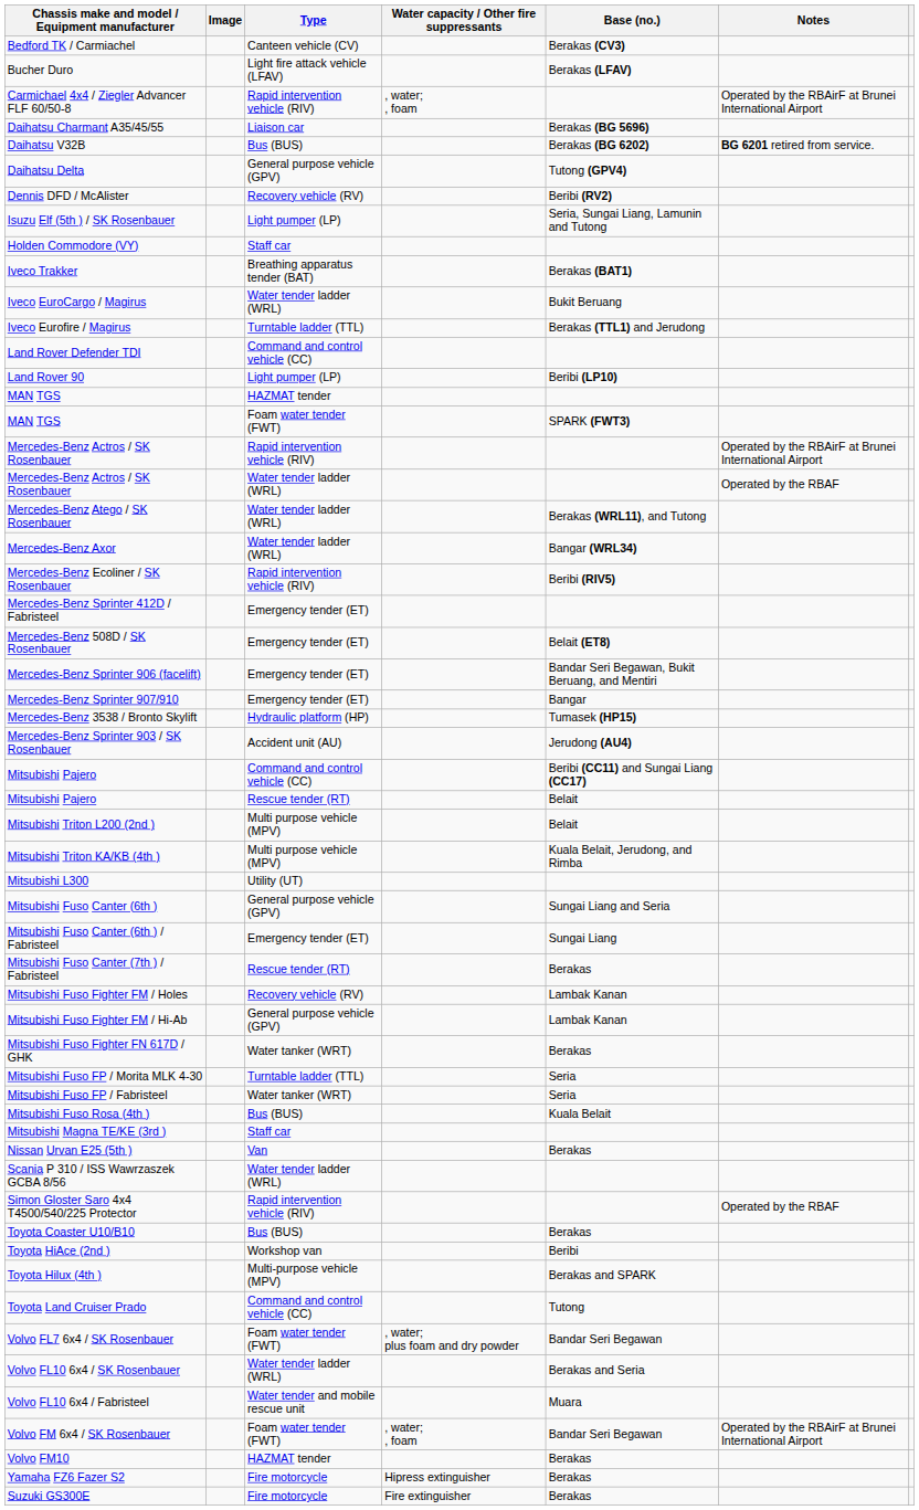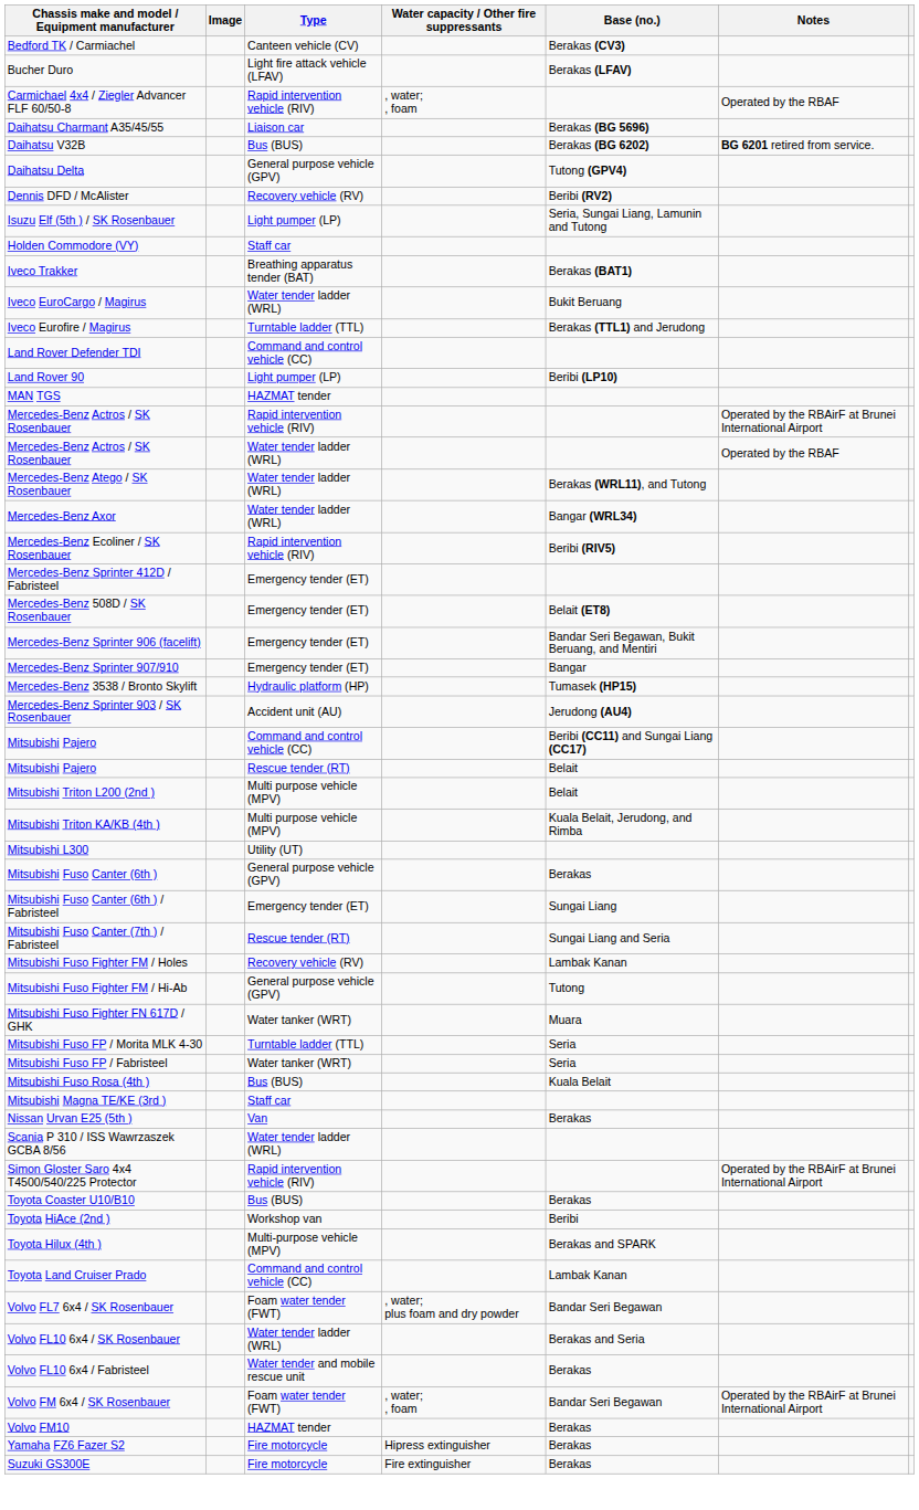 <table class="wikitable sortable">
 <tr>
 <th>Chassis make and model / Equipment manufacturer</th>
 <th>Image</th>
 <th><a href='#'>Type</a></th>
 <th>Water capacity / Other fire suppressants</th>
 <th>Base (no.)</th>
 <th>Notes</th>
 <th></th>
 </tr>
 <tr>
 <td><a href='#'>Bedford TK</a> / Carmiachel</td>
 <td></td>
 <td>Canteen vehicle (CV)</td>
 <td></td>
 <td>Berakas <strong>(CV3)</strong></td>
 <td></td>
 <td></td>
 </tr>
 <tr>
 <td>Bucher Duro</td>
 <td></td>
 <td>Light fire attack vehicle (LFAV)</td>
 <td></td>
 <td>Berakas <strong>(LFAV)</strong></td>
 <td></td>
 <td></td>
 </tr>
 <tr>
 <td><a href='#'>Carmichael</a> <a href='#'>4x4</a> / <a href='#'>Ziegler</a> Advancer FLF 60/50-8</td>
 <td></td>
 <td><a href='#'>Rapid intervention vehicle</a> (RIV)</td>
 <td>, water;<br>, foam</td>
 <td></td>
-<td>Operated by the RBAirF at Brunei International Airport</td>
+<td>Operated by the RBAF</td>
 <td></td>
 </tr>
 <tr>
 <td><a href='#'>Daihatsu Charmant</a> A35/45/55</td>
 <td></td>
 <td><a href='#'>Liaison car</a></td>
 <td></td>
 <td>Berakas <strong>(BG 5696)</strong></td>
 <td></td>
 <td></td>
 </tr>
 <tr>
 <td><a href='#'>Daihatsu</a> V32B</td>
 <td></td>
 <td><a href='#'>Bus</a> (BUS)</td>
 <td></td>
 <td>Berakas <strong>(BG 6202)</strong></td>
 <td><strong>BG 6201</strong> retired from service.</td>
 <td></td>
 </tr>
 <tr>
 <td><a href='#'>Daihatsu Delta</a></td>
 <td></td>
 <td>General purpose vehicle (GPV)</td>
 <td></td>
 <td>Tutong <strong>(GPV4)</strong></td>
 <td></td>
 <td></td>
 </tr>
 <tr>
 <td><a href='#'>Dennis</a> DFD / McAlister</td>
 <td></td>
 <td><a href='#'>Recovery vehicle</a> (RV)</td>
 <td></td>
 <td>Beribi <strong>(RV2)</strong></td>
 <td></td>
 <td></td>
 </tr>
 <tr>
 <td><a href='#'>Isuzu</a> <a href='#'>Elf (5th )</a> / <a href='#'>SK Rosenbauer</a></td>
 <td></td>
 <td><a href='#'>Light pumper</a> (LP)</td>
 <td></td>
 <td>Seria, Sungai Liang, Lamunin and Tutong</td>
 <td></td>
 <td></td>
 </tr>
 <tr>
 <td><a href='#'>Holden Commodore (VY)</a></td>
 <td></td>
 <td><a href='#'>Staff car</a></td>
 <td></td>
 <td></td>
 <td></td>
 <td></td>
 </tr>
 <tr>
 <td><a href='#'>Iveco Trakker</a></td>
 <td></td>
 <td>Breathing apparatus tender (BAT)</td>
 <td></td>
 <td>Berakas <strong>(BAT1)</strong></td>
 <td></td>
 <td></td>
 </tr>
 <tr>
 <td><a href='#'>Iveco</a> <a href='#'>EuroCargo</a> / <a href='#'>Magirus</a></td>
 <td></td>
 <td><a href='#'>Water tender</a> ladder (WRL)</td>
 <td></td>
 <td>Bukit Beruang</td>
 <td></td>
 <td></td>
 </tr>
 <tr>
 <td><a href='#'>Iveco</a> Eurofire / <a href='#'>Magirus</a></td>
 <td></td>
 <td><a href='#'>Turntable ladder</a> (TTL)</td>
 <td></td>
 <td>Berakas <strong>(TTL1)</strong> and Jerudong</td>
 <td></td>
 <td></td>
 </tr>
 <tr>
 <td><a href='#'>Land Rover Defender TDI</a></td>
 <td></td>
 <td><a href='#'>Command and control vehicle</a> (CC)</td>
 <td></td>
 <td></td>
 <td></td>
 <td></td>
 </tr>
 <tr>
 <td><a href='#'>Land Rover 90</a></td>
 <td></td>
 <td><a href='#'>Light pumper</a> (LP)</td>
 <td></td>
 <td>Beribi <strong>(LP10)</strong></td>
 <td></td>
 <td></td>
 </tr>
 <tr>
 <td><a href='#'>MAN</a> <a href='#'>TGS</a></td>
 <td></td>
 <td><a href='#'>HAZMAT</a> tender</td>
 <td></td>
 <td></td>
-<td></td>
-<td></td>
-</tr>
-<tr>
-<td><a href='#'>MAN</a> <a href='#'>TGS</a></td>
-<td></td>
-<td>Foam <a href='#'>water tender</a> (FWT)</td>
-<td></td>
-<td>SPARK <strong>(FWT3)</strong></td>
 <td></td>
 <td></td>
 </tr>
 <tr>
 <td><a href='#'>Mercedes-Benz</a> <a href='#'>Actros</a> / <a href='#'>SK Rosenbauer</a></td>
 <td></td>
 <td><a href='#'>Rapid intervention vehicle</a> (RIV)</td>
 <td></td>
 <td></td>
 <td>Operated by the RBAirF at Brunei International Airport</td>
 <td></td>
 </tr>
 <tr>
 <td><a href='#'>Mercedes-Benz</a> <a href='#'>Actros</a> / <a href='#'>SK Rosenbauer</a></td>
 <td></td>
 <td><a href='#'>Water tender</a> ladder (WRL)</td>
 <td></td>
 <td></td>
 <td>Operated by the RBAF</td>
 <td></td>
 </tr>
 <tr>
 <td><a href='#'>Mercedes-Benz</a> <a href='#'>Atego</a> / <a href='#'>SK Rosenbauer</a></td>
 <td></td>
 <td><a href='#'>Water tender</a> ladder (WRL)</td>
 <td></td>
 <td>Berakas <strong>(WRL11)</strong>, and Tutong</td>
 <td></td>
 <td></td>
 </tr>
 <tr>
 <td><a href='#'>Mercedes-Benz Axor</a></td>
 <td></td>
 <td><a href='#'>Water tender</a> ladder (WRL)</td>
 <td></td>
 <td>Bangar <strong>(WRL34)</strong></td>
 <td></td>
 <td></td>
 </tr>
 <tr>
 <td><a href='#'>Mercedes-Benz</a> Ecoliner / <a href='#'>SK Rosenbauer</a></td>
 <td></td>
 <td><a href='#'>Rapid intervention vehicle</a> (RIV)</td>
 <td></td>
 <td>Beribi <strong>(RIV5)</strong></td>
 <td></td>
 <td></td>
 </tr>
 <tr>
 <td><a href='#'>Mercedes-Benz Sprinter 412D</a> / Fabristeel</td>
 <td></td>
 <td>Emergency tender (ET)</td>
 <td></td>
 <td></td>
 <td></td>
 <td></td>
 </tr>
 <tr>
 <td><a href='#'>Mercedes-Benz</a> 508D / <a href='#'>SK Rosenbauer</a></td>
 <td></td>
 <td>Emergency tender (ET)</td>
 <td></td>
 <td>Belait <strong>(ET8)</strong></td>
 <td></td>
 <td></td>
 </tr>
 <tr>
 <td><a href='#'>Mercedes-Benz Sprinter 906 (facelift)</a></td>
 <td></td>
 <td>Emergency tender (ET)</td>
 <td></td>
 <td>Bandar Seri Begawan, Bukit Beruang, and Mentiri</td>
 <td></td>
 <td></td>
 </tr>
 <tr>
 <td><a href='#'>Mercedes-Benz Sprinter 907/910</a></td>
 <td></td>
 <td>Emergency tender (ET)</td>
 <td></td>
 <td>Bangar</td>
 <td></td>
 <td></td>
 </tr>
 <tr>
 <td><a href='#'>Mercedes-Benz</a> 3538 / Bronto Skylift</td>
 <td></td>
 <td><a href='#'>Hydraulic platform</a> (HP)</td>
 <td></td>
 <td>Tumasek <strong>(HP15)</strong></td>
 <td></td>
 <td></td>
 </tr>
 <tr>
 <td><a href='#'>Mercedes-Benz Sprinter 903</a> / <a href='#'>SK Rosenbauer</a></td>
 <td></td>
 <td>Accident unit (AU)</td>
 <td></td>
 <td>Jerudong <strong>(AU4)</strong></td>
 <td></td>
 <td></td>
 </tr>
 <tr>
 <td><a href='#'>Mitsubishi</a> <a href='#'>Pajero</a></td>
 <td></td>
 <td><a href='#'>Command and control vehicle</a> (CC)</td>
 <td></td>
 <td>Beribi <strong>(CC11)</strong> and Sungai Liang <strong>(CC17)</strong></td>
 <td></td>
 <td></td>
 </tr>
 <tr>
 <td><a href='#'>Mitsubishi</a> <a href='#'>Pajero</a></td>
 <td></td>
 <td><a href='#'>Rescue tender (RT)</a></td>
 <td></td>
 <td>Belait</td>
 <td></td>
 <td></td>
 </tr>
 <tr>
 <td><a href='#'>Mitsubishi</a> <a href='#'>Triton L200 (2nd )</a></td>
 <td></td>
 <td>Multi purpose vehicle (MPV)</td>
 <td></td>
 <td>Belait</td>
 <td></td>
 <td></td>
 </tr>
 <tr>
 <td><a href='#'>Mitsubishi</a> <a href='#'>Triton KA/KB (4th )</a></td>
 <td></td>
 <td>Multi purpose vehicle (MPV)</td>
 <td></td>
 <td>Kuala Belait, Jerudong, and Rimba</td>
 <td></td>
 <td></td>
 </tr>
 <tr>
 <td><a href='#'>Mitsubishi L300</a></td>
 <td></td>
 <td>Utility (UT)</td>
 <td></td>
 <td></td>
 <td></td>
 <td></td>
 </tr>
 <tr>
 <td><a href='#'>Mitsubishi</a> <a href='#'>Fuso</a> <a href='#'>Canter (6th )</a></td>
 <td></td>
 <td>General purpose vehicle (GPV)</td>
 <td></td>
-<td>Sungai Liang and Seria</td>
+<td>Berakas</td>
 <td></td>
 <td></td>
 </tr>
 <tr>
 <td><a href='#'>Mitsubishi</a> <a href='#'>Fuso</a> <a href='#'>Canter (6th )</a> / Fabristeel</td>
 <td></td>
 <td>Emergency tender (ET)</td>
 <td></td>
 <td>Sungai Liang</td>
 <td></td>
 <td></td>
 </tr>
 <tr>
 <td><a href='#'>Mitsubishi</a> <a href='#'>Fuso</a> <a href='#'>Canter (7th )</a> / Fabristeel</td>
 <td></td>
 <td><a href='#'>Rescue tender (RT)</a></td>
 <td></td>
-<td>Berakas</td>
+<td>Sungai Liang and Seria</td>
 <td></td>
 <td></td>
 </tr>
 <tr>
 <td><a href='#'>Mitsubishi Fuso Fighter FM</a> / Holes</td>
 <td></td>
 <td><a href='#'>Recovery vehicle</a> (RV)</td>
 <td></td>
 <td>Lambak Kanan</td>
 <td></td>
 <td></td>
 </tr>
 <tr>
 <td><a href='#'>Mitsubishi Fuso Fighter FM</a> / Hi-Ab</td>
 <td></td>
 <td>General purpose vehicle (GPV)</td>
 <td></td>
-<td>Lambak Kanan</td>
+<td>Tutong</td>
 <td></td>
 <td></td>
 </tr>
 <tr>
 <td><a href='#'>Mitsubishi Fuso Fighter FN 617D</a> / GHK</td>
 <td></td>
 <td>Water tanker (WRT)</td>
 <td></td>
-<td>Berakas</td>
+<td>Muara</td>
 <td></td>
 <td></td>
 </tr>
 <tr>
 <td><a href='#'>Mitsubishi Fuso FP</a> / Morita MLK 4-30</td>
 <td></td>
 <td><a href='#'>Turntable ladder</a> (TTL)</td>
 <td></td>
 <td>Seria</td>
 <td></td>
 <td></td>
 </tr>
 <tr>
 <td><a href='#'>Mitsubishi Fuso FP</a> / Fabristeel</td>
 <td></td>
 <td>Water tanker (WRT)</td>
 <td></td>
 <td>Seria</td>
 <td></td>
 <td></td>
 </tr>
 <tr>
 <td><a href='#'>Mitsubishi Fuso Rosa (4th )</a></td>
 <td></td>
 <td><a href='#'>Bus</a> (BUS)</td>
 <td></td>
 <td>Kuala Belait</td>
 <td></td>
 <td></td>
 </tr>
 <tr>
 <td><a href='#'>Mitsubishi</a> <a href='#'>Magna TE/KE (3rd )</a></td>
 <td></td>
 <td><a href='#'>Staff car</a></td>
 <td></td>
 <td></td>
 <td></td>
 <td></td>
 </tr>
 <tr>
 <td><a href='#'>Nissan</a> <a href='#'>Urvan E25 (5th )</a></td>
 <td></td>
 <td><a href='#'>Van</a></td>
 <td></td>
 <td>Berakas</td>
 <td></td>
 <td></td>
 </tr>
 <tr>
 <td><a href='#'>Scania</a> P 310 / ISS Wawrzaszek GCBA 8/56</td>
 <td></td>
 <td><a href='#'>Water tender</a> ladder (WRL)</td>
 <td></td>
 <td></td>
 <td></td>
 <td></td>
 </tr>
 <tr>
 <td><a href='#'>Simon Gloster Saro</a> 4x4 T4500/540/225 Protector</td>
 <td></td>
 <td><a href='#'>Rapid intervention vehicle</a> (RIV)</td>
 <td></td>
 <td></td>
-<td>Operated by the RBAF</td>
+<td>Operated by the RBAirF at Brunei International Airport</td>
 <td></td>
 </tr>
 <tr>
 <td><a href='#'>Toyota Coaster U10/B10</a></td>
 <td></td>
 <td><a href='#'>Bus</a> (BUS)</td>
 <td></td>
 <td>Berakas</td>
 <td></td>
 <td></td>
 </tr>
 <tr>
 <td><a href='#'>Toyota</a> <a href='#'>HiAce (2nd )</a></td>
 <td></td>
 <td>Workshop van</td>
 <td></td>
 <td>Beribi</td>
 <td></td>
 <td></td>
 </tr>
 <tr>
 <td><a href='#'>Toyota Hilux (4th )</a></td>
 <td></td>
 <td>Multi-purpose vehicle (MPV)</td>
 <td></td>
 <td>Berakas and SPARK</td>
 <td></td>
 <td></td>
 </tr>
 <tr>
 <td><a href='#'>Toyota</a> <a href='#'>Land Cruiser Prado</a></td>
 <td></td>
 <td><a href='#'>Command and control vehicle</a> (CC)</td>
 <td></td>
-<td>Tutong</td>
+<td>Lambak Kanan</td>
 <td></td>
 <td></td>
 </tr>
 <tr>
 <td><a href='#'>Volvo</a> <a href='#'>FL7</a> 6x4 / <a href='#'>SK Rosenbauer</a></td>
 <td></td>
 <td>Foam <a href='#'>water tender</a> (FWT)</td>
 <td>, water;<br>plus foam and dry powder</td>
 <td>Bandar Seri Begawan</td>
 <td></td>
 <td></td>
 </tr>
 <tr>
 <td><a href='#'>Volvo</a> <a href='#'>FL10</a> 6x4 / <a href='#'>SK Rosenbauer</a></td>
 <td></td>
 <td><a href='#'>Water tender</a> ladder (WRL)</td>
 <td></td>
 <td>Berakas and Seria</td>
 <td></td>
 <td></td>
 </tr>
 <tr>
 <td><a href='#'>Volvo</a> <a href='#'>FL10</a> 6x4 / Fabristeel</td>
 <td></td>
 <td><a href='#'>Water tender</a> and mobile rescue unit</td>
 <td></td>
-<td>Muara</td>
+<td>Berakas</td>
 <td></td>
 <td></td>
 </tr>
 <tr>
 <td><a href='#'>Volvo</a> <a href='#'>FM</a> 6x4 / <a href='#'>SK Rosenbauer</a></td>
 <td></td>
 <td>Foam <a href='#'>water tender</a> (FWT)</td>
 <td>, water;<br>, foam</td>
 <td>Bandar Seri Begawan</td>
 <td>Operated by the RBAirF at Brunei International Airport</td>
 <td></td>
 </tr>
 <tr>
 <td><a href='#'>Volvo</a> <a href='#'>FM10</a></td>
 <td></td>
 <td><a href='#'>HAZMAT</a> tender</td>
 <td></td>
 <td>Berakas</td>
 <td></td>
 <td></td>
 </tr>
 <tr>
 <td><a href='#'>Yamaha</a> <a href='#'>FZ6 Fazer S2</a></td>
 <td></td>
 <td><a href='#'>Fire motorcycle</a></td>
 <td>Hipress extinguisher</td>
 <td>Berakas</td>
 <td></td>
 <td></td>
 </tr>
 <tr>
 <td><a href='#'>Suzuki GS300E</a></td>
 <td></td>
 <td><a href='#'>Fire motorcycle</a></td>
 <td>Fire extinguisher</td>
 <td>Berakas</td>
 <td></td>
 <td></td>
 </tr>
 </table>
